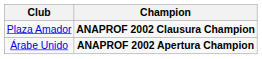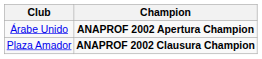 <table class="wikitable" style="text-align: center;">
 <tr>
 <th>Club</th>
 <th>Champion</th>
 </tr>
 <tr>
+<td><a href='#'>Árabe Unido</a></td>
+<td><strong>ANAPROF 2002 Apertura Champion</strong></td>
+</tr>
+<tr>
 <td><a href='#'>Plaza Amador</a></td>
 <td><strong>ANAPROF 2002 Clausura Champion</strong></td>
 </tr>
-<tr>
-<td><a href='#'>Árabe Unido</a></td>
-<td><strong>ANAPROF 2002 Apertura Champion</strong></td>
-</tr>
 </table>
